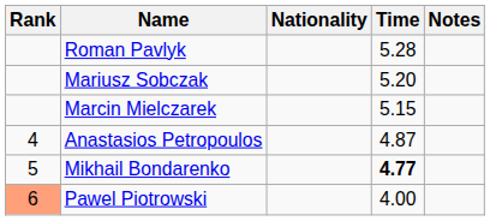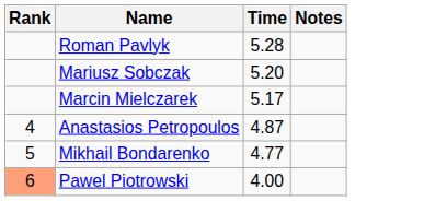 <table class="wikitable sortable" style="text-align:center">
 <tr>
 <th>Rank</th>
 <th>Name</th>
-<th>Nationality</th>
 <th>Time</th>
 <th>Notes</th>
 </tr>
 <tr>
 <td></td>
 <td align=left><a href='#'>Roman Pavlyk</a></td>
-<td align=left></td>
 <td>5.28</td>
 <td></td>
 </tr>
 <tr>
 <td></td>
 <td align=left><a href='#'>Mariusz Sobczak</a></td>
-<td align=left></td>
 <td>5.20</td>
 <td></td>
 </tr>
 <tr>
 <td></td>
 <td align=left><a href='#'>Marcin Mielczarek</a></td>
-<td align=left></td>
-<td>5.15</td>
+<td>5.17</td>
 <td></td>
 </tr>
 <tr>
 <td>4</td>
 <td align=left><a href='#'>Anastasios Petropoulos</a></td>
-<td align=left></td>
 <td>4.87</td>
 <td></td>
 </tr>
 <tr>
 <td>5</td>
 <td align=left><a href='#'>Mikhail Bondarenko</a></td>
-<td align=left></td>
-<td><strong>4.77</strong></td>
+<td>4.77</td>
 <td></td>
 </tr>
 <tr>
 <td style="background: lightsalmon;">6</td>
 <td align=left><a href='#'>Pawel Piotrowski</a></td>
-<td align=left></td>
 <td>4.00</td>
 <td></td>
 </tr>
 </table>
